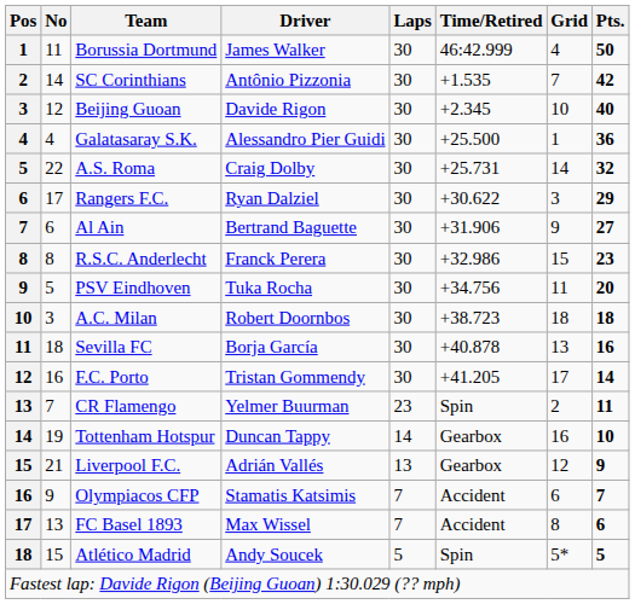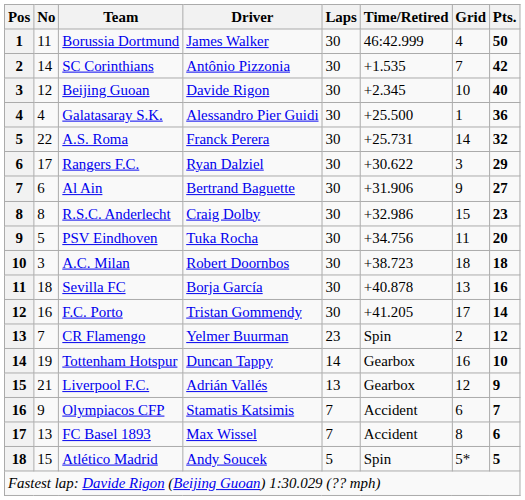 <table class="wikitable" style="font-size: 95%">
 <tr>
 <th>Pos</th>
 <th>No</th>
 <th>Team</th>
 <th>Driver</th>
 <th>Laps</th>
 <th>Time/Retired</th>
 <th>Grid</th>
 <th>Pts.</th>
 </tr>
 <tr>
 <th>1</th>
 <td>11</td>
 <td> <a href='#'>Borussia Dortmund</a></td>
 <td> <a href='#'>James Walker</a></td>
 <td>30</td>
 <td>46:42.999</td>
 <td>4</td>
 <td><strong>50</strong></td>
 </tr>
 <tr>
 <th>2</th>
 <td>14</td>
 <td> <a href='#'>SC Corinthians</a></td>
 <td> <a href='#'>Antônio Pizzonia</a></td>
 <td>30</td>
 <td>+1.535</td>
 <td>7</td>
 <td><strong>42</strong></td>
 </tr>
 <tr>
 <th>3</th>
 <td>12</td>
 <td> <a href='#'>Beijing Guoan</a></td>
 <td> <a href='#'>Davide Rigon</a></td>
 <td>30</td>
 <td>+2.345</td>
 <td>10</td>
 <td><strong>40</strong></td>
 </tr>
 <tr>
 <th>4</th>
 <td>4</td>
 <td> <a href='#'>Galatasaray S.K.</a></td>
 <td> <a href='#'>Alessandro Pier Guidi</a></td>
 <td>30</td>
 <td>+25.500</td>
 <td>1</td>
 <td><strong>36</strong></td>
 </tr>
 <tr>
 <th>5</th>
 <td>22</td>
 <td> <a href='#'>A.S. Roma</a></td>
-<td> <a href='#'>Craig Dolby</a></td>
+<td> <a href='#'>Franck Perera</a></td>
 <td>30</td>
 <td>+25.731</td>
 <td>14</td>
 <td><strong>32</strong></td>
 </tr>
 <tr>
 <th>6</th>
 <td>17</td>
 <td> <a href='#'>Rangers F.C.</a></td>
 <td> <a href='#'>Ryan Dalziel</a></td>
 <td>30</td>
 <td>+30.622</td>
 <td>3</td>
 <td><strong>29</strong></td>
 </tr>
 <tr>
 <th>7</th>
 <td>6</td>
 <td> <a href='#'>Al Ain</a></td>
 <td> <a href='#'>Bertrand Baguette</a></td>
 <td>30</td>
 <td>+31.906</td>
 <td>9</td>
 <td><strong>27</strong></td>
 </tr>
 <tr>
 <th>8</th>
 <td>8</td>
 <td> <a href='#'>R.S.C. Anderlecht</a></td>
-<td> <a href='#'>Franck Perera</a></td>
+<td> <a href='#'>Craig Dolby</a></td>
 <td>30</td>
 <td>+32.986</td>
 <td>15</td>
 <td><strong>23</strong></td>
 </tr>
 <tr>
 <th>9</th>
 <td>5</td>
 <td> <a href='#'>PSV Eindhoven</a></td>
 <td> <a href='#'>Tuka Rocha</a></td>
 <td>30</td>
 <td>+34.756</td>
 <td>11</td>
 <td><strong>20</strong></td>
 </tr>
 <tr>
 <th>10</th>
 <td>3</td>
 <td> <a href='#'>A.C. Milan</a></td>
 <td> <a href='#'>Robert Doornbos</a></td>
 <td>30</td>
 <td>+38.723</td>
 <td>18</td>
 <td><strong>18</strong></td>
 </tr>
 <tr>
 <th>11</th>
 <td>18</td>
 <td> <a href='#'>Sevilla FC</a></td>
 <td> <a href='#'>Borja García</a></td>
 <td>30</td>
 <td>+40.878</td>
 <td>13</td>
 <td><strong>16</strong></td>
 </tr>
 <tr>
 <th>12</th>
 <td>16</td>
 <td> <a href='#'>F.C. Porto</a></td>
 <td> <a href='#'>Tristan Gommendy</a></td>
 <td>30</td>
 <td>+41.205</td>
 <td>17</td>
 <td><strong>14</strong></td>
 </tr>
 <tr>
 <th>13</th>
 <td>7</td>
 <td> <a href='#'>CR Flamengo</a></td>
 <td> <a href='#'>Yelmer Buurman</a></td>
 <td>23</td>
 <td>Spin</td>
 <td>2</td>
-<td><strong>11</strong></td>
+<td><strong>12</strong></td>
 </tr>
 <tr>
 <th>14</th>
 <td>19</td>
 <td> <a href='#'>Tottenham Hotspur</a></td>
 <td> <a href='#'>Duncan Tappy</a></td>
 <td>14</td>
 <td>Gearbox</td>
 <td>16</td>
 <td><strong>10</strong></td>
 </tr>
 <tr>
 <th>15</th>
 <td>21</td>
 <td> <a href='#'>Liverpool F.C.</a></td>
 <td> <a href='#'>Adrián Vallés</a></td>
 <td>13</td>
 <td>Gearbox</td>
 <td>12</td>
 <td><strong>9</strong></td>
 </tr>
 <tr>
 <th>16</th>
 <td>9</td>
 <td> <a href='#'>Olympiacos CFP</a></td>
 <td> <a href='#'>Stamatis Katsimis</a></td>
 <td>7</td>
 <td>Accident</td>
 <td>6</td>
 <td><strong>7</strong></td>
 </tr>
 <tr>
 <th>17</th>
 <td>13</td>
 <td> <a href='#'>FC Basel 1893</a></td>
 <td> <a href='#'>Max Wissel</a></td>
 <td>7</td>
 <td>Accident</td>
 <td>8</td>
 <td><strong>6</strong></td>
 </tr>
 <tr>
 <th>18</th>
 <td>15</td>
 <td> <a href='#'>Atlético Madrid</a></td>
 <td> <a href='#'>Andy Soucek</a></td>
 <td>5</td>
 <td>Spin</td>
 <td>5*</td>
 <td><strong>5</strong></td>
 </tr>
 <tr>
 <td colspan=8><em>Fastest lap: <a href='#'>Davide Rigon</a> (<a href='#'>Beijing Guoan</a>) 1:30.029 (?? mph)</em></td>
 </tr>
 </table>
